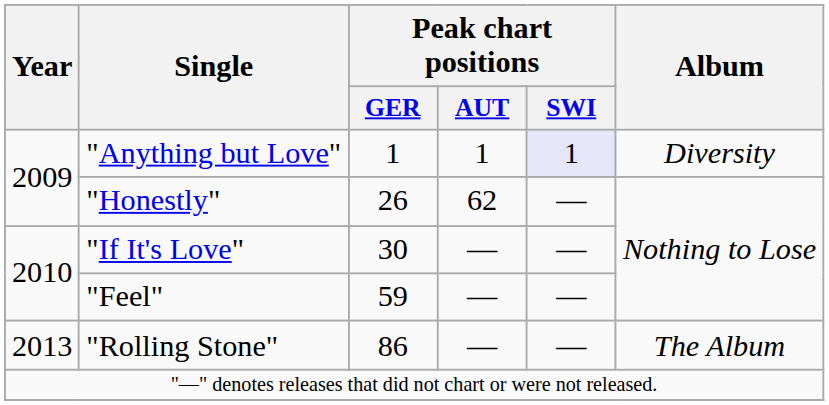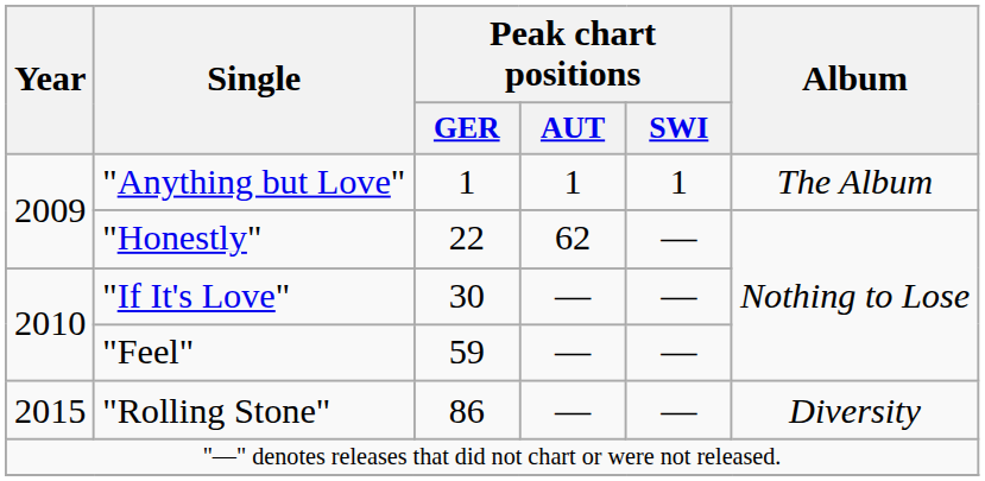 <table class="wikitable" style="text-align:center;">
 <tr>
 <th rowspan="2">Year</th>
 <th rowspan="2">Single</th>
 <th colspan="3">Peak chart positions</th>
 <th rowspan="2">Album</th>
 </tr>
 <tr>
 <th style="width:3em;font-size:85%"><a href='#'>GER</a></th>
 <th style="width:3em;font-size:85%"><a href='#'>AUT</a></th>
 <th style="width:3em;font-size:85%"><a href='#'>SWI</a></th>
 </tr>
 <tr>
 <td rowspan="2">2009</td>
 <td align="left">"<a href='#'>Anything but Love</a>"</td>
 <td>1</td>
 <td>1</td>
-<td style="background: lavender;">1</td>
-<td align="center" rowspan="1"><em>Diversity</em></td>
+<td>1</td>
+<td align="center" rowspan="1"><em>The Album</em></td>
 </tr>
 <tr>
 <td align="left">"<a href='#'>Honestly</a>"</td>
-<td>26</td>
+<td>22</td>
 <td>62</td>
 <td>—</td>
 <td align="center" rowspan="3"><em>Nothing to Lose</em></td>
 </tr>
 <tr>
 <td rowspan="2">2010</td>
 <td align="left">"<a href='#'>If It's Love</a>"</td>
 <td>30</td>
 <td>—</td>
 <td>—</td>
 </tr>
 <tr>
 <td align="left">"Feel"</td>
 <td>59</td>
 <td>—</td>
 <td>—</td>
 </tr>
 <tr>
-<td rowspan="1">2013</td>
+<td rowspan="1">2015</td>
 <td align="left">"Rolling Stone"</td>
 <td>86</td>
 <td>—</td>
 <td>—</td>
-<td align="center" rowspan="1"><em>The Album</em></td>
+<td align="center" rowspan="1"><em>Diversity</em></td>
 </tr>
 <tr>
 <td align="center" colspan="16" style="font-size: 8pt">"—" denotes releases that did not chart or were not released.</td>
 </tr>
 <tr>
 </tr>
 </table>
